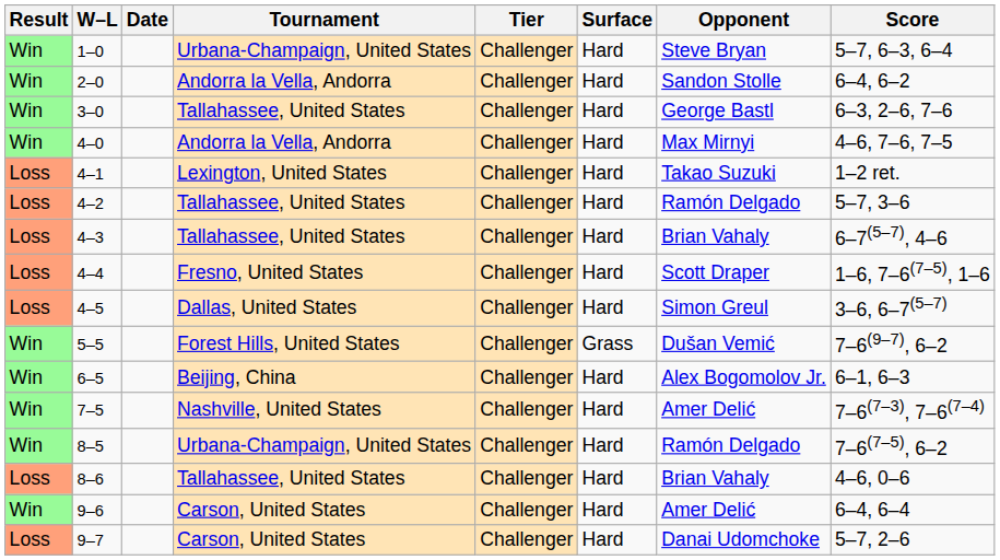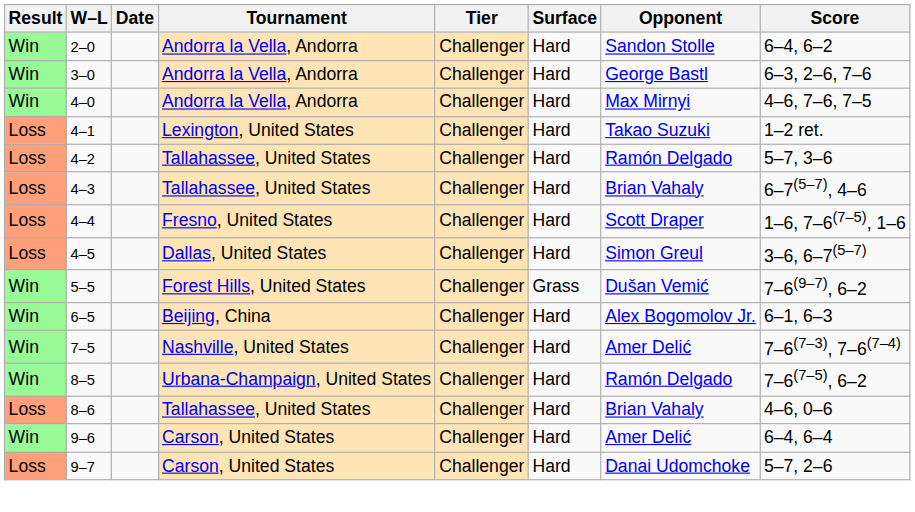 <table class="sortable wikitable">
 <tr>
 <th>Result</th>
 <th class="unsortable">W–L</th>
 <th>Date</th>
 <th>Tournament</th>
 <th>Tier</th>
 <th>Surface</th>
 <th>Opponent</th>
 <th class="unsortable">Score</th>
-</tr>
-<tr>
-<td bgcolor=98FB98>Win</td>
-<td><small>1–0</small></td>
-<td></td>
-<td style="background:moccasin;"><a href='#'>Urbana-Champaign</a>, United States</td>
-<td style="background:moccasin;">Challenger</td>
-<td>Hard</td>
-<td> <a href='#'>Steve Bryan</a></td>
-<td>5–7, 6–3, 6–4</td>
 </tr>
 <tr>
 <td bgcolor=98FB98>Win</td>
 <td><small>2–0</small></td>
 <td></td>
 <td style="background:moccasin;"><a href='#'>Andorra la Vella</a>, Andorra</td>
 <td style="background:moccasin;">Challenger</td>
 <td>Hard</td>
 <td> <a href='#'>Sandon Stolle</a></td>
 <td>6–4, 6–2</td>
 </tr>
 <tr>
 <td bgcolor=98FB98>Win</td>
 <td><small>3–0</small></td>
 <td></td>
-<td style="background:moccasin;"><a href='#'>Tallahassee</a>, United States</td>
+<td style="background:moccasin;"><a href='#'>Andorra la Vella</a>, Andorra</td>
 <td style="background:moccasin;">Challenger</td>
 <td>Hard</td>
 <td> <a href='#'>George Bastl</a></td>
 <td>6–3, 2–6, 7–6</td>
 </tr>
 <tr>
 <td bgcolor=98FB98>Win</td>
 <td><small>4–0</small></td>
 <td></td>
 <td style="background:moccasin;"><a href='#'>Andorra la Vella</a>, Andorra</td>
 <td style="background:moccasin;">Challenger</td>
 <td>Hard</td>
 <td> <a href='#'>Max Mirnyi</a></td>
 <td>4–6, 7–6, 7–5</td>
 </tr>
 <tr>
 <td bgcolor=FFA07A>Loss</td>
 <td><small>4–1</small></td>
 <td></td>
 <td style="background:moccasin;"><a href='#'>Lexington</a>, United States</td>
 <td style="background:moccasin;">Challenger</td>
 <td>Hard</td>
 <td> <a href='#'>Takao Suzuki</a></td>
 <td>1–2 ret.</td>
 </tr>
 <tr>
 <td bgcolor=FFA07A>Loss</td>
 <td><small>4–2</small></td>
 <td></td>
 <td style="background:moccasin;"><a href='#'>Tallahassee</a>, United States</td>
 <td style="background:moccasin;">Challenger</td>
 <td>Hard</td>
 <td> <a href='#'>Ramón Delgado</a></td>
 <td>5–7, 3–6</td>
 </tr>
 <tr>
 <td bgcolor=FFA07A>Loss</td>
 <td><small>4–3</small></td>
 <td></td>
 <td style="background:moccasin;"><a href='#'>Tallahassee</a>, United States</td>
 <td style="background:moccasin;">Challenger</td>
 <td>Hard</td>
 <td> <a href='#'>Brian Vahaly</a></td>
 <td>6–7<sup>(5–7)</sup>, 4–6</td>
 </tr>
 <tr>
 <td bgcolor=FFA07A>Loss</td>
 <td><small>4–4</small></td>
 <td></td>
 <td style="background:moccasin;"><a href='#'>Fresno</a>, United States</td>
 <td style="background:moccasin;">Challenger</td>
 <td>Hard</td>
 <td> <a href='#'>Scott Draper</a></td>
 <td>1–6, 7–6<sup>(7–5)</sup>, 1–6</td>
 </tr>
 <tr>
 <td bgcolor=FFA07A>Loss</td>
 <td><small>4–5</small></td>
 <td></td>
 <td style="background:moccasin;"><a href='#'>Dallas</a>, United States</td>
 <td style="background:moccasin;">Challenger</td>
 <td>Hard</td>
 <td> <a href='#'>Simon Greul</a></td>
 <td>3–6, 6–7<sup>(5–7)</sup></td>
 </tr>
 <tr>
 <td bgcolor=98FB98>Win</td>
 <td><small>5–5</small></td>
 <td></td>
 <td style="background:moccasin;"><a href='#'>Forest Hills</a>, United States</td>
 <td style="background:moccasin;">Challenger</td>
 <td>Grass</td>
 <td> <a href='#'>Dušan Vemić</a></td>
 <td>7–6<sup>(9–7)</sup>, 6–2</td>
 </tr>
 <tr>
 <td bgcolor=98FB98>Win</td>
 <td><small>6–5</small></td>
 <td></td>
 <td style="background:moccasin;"><a href='#'>Beijing</a>, China</td>
 <td style="background:moccasin;">Challenger</td>
 <td>Hard</td>
 <td> <a href='#'>Alex Bogomolov Jr.</a></td>
 <td>6–1, 6–3</td>
 </tr>
 <tr>
 <td bgcolor=98FB98>Win</td>
 <td><small>7–5</small></td>
 <td></td>
 <td style="background:moccasin;"><a href='#'>Nashville</a>, United States</td>
 <td style="background:moccasin;">Challenger</td>
 <td>Hard</td>
 <td> <a href='#'>Amer Delić</a></td>
 <td>7–6<sup>(7–3)</sup>, 7–6<sup>(7–4)</sup></td>
 </tr>
 <tr>
 <td bgcolor=98FB98>Win</td>
 <td><small>8–5</small></td>
 <td></td>
 <td style="background:moccasin;"><a href='#'>Urbana-Champaign</a>, United States</td>
 <td style="background:moccasin;">Challenger</td>
 <td>Hard</td>
 <td> <a href='#'>Ramón Delgado</a></td>
 <td>7–6<sup>(7–5)</sup>, 6–2</td>
 </tr>
 <tr>
 <td bgcolor=FFA07A>Loss</td>
 <td><small>8–6</small></td>
 <td></td>
 <td style="background:moccasin;"><a href='#'>Tallahassee</a>, United States</td>
 <td style="background:moccasin;">Challenger</td>
 <td>Hard</td>
 <td> <a href='#'>Brian Vahaly</a></td>
 <td>4–6, 0–6</td>
 </tr>
 <tr>
 <td bgcolor=98FB98>Win</td>
 <td><small>9–6</small></td>
 <td></td>
 <td style="background:moccasin;"><a href='#'>Carson</a>, United States</td>
 <td style="background:moccasin;">Challenger</td>
 <td>Hard</td>
 <td> <a href='#'>Amer Delić</a></td>
 <td>6–4, 6–4</td>
 </tr>
 <tr>
 <td bgcolor=FFA07A>Loss</td>
 <td><small>9–7</small></td>
 <td></td>
 <td style="background:moccasin;"><a href='#'>Carson</a>, United States</td>
 <td style="background:moccasin;">Challenger</td>
 <td>Hard</td>
 <td> <a href='#'>Danai Udomchoke</a></td>
 <td>5–7, 2–6</td>
 </tr>
 </table>
